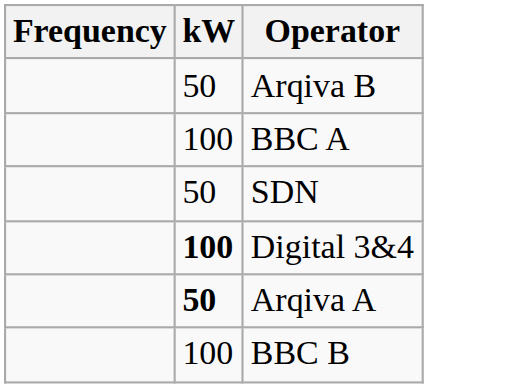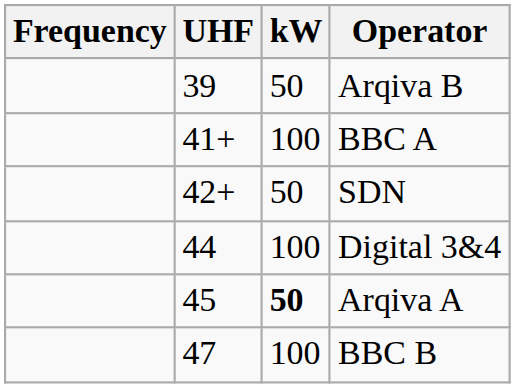 <table class="wikitable sortable">
 <tr>
 <th>Frequency</th>
+<th>UHF</th>
 <th>kW</th>
 <th>Operator</th>
 </tr>
 <tr>
 <td></td>
+<td>39</td>
 <td>50</td>
 <td>Arqiva B</td>
 </tr>
 <tr>
 <td></td>
+<td>41+</td>
 <td>100</td>
 <td>BBC A</td>
 </tr>
 <tr>
 <td></td>
+<td>42+</td>
 <td>50</td>
 <td>SDN</td>
 </tr>
 <tr>
 <td></td>
-<td><strong>100</strong></td>
+<td>44</td>
+<td>100</td>
 <td>Digital 3&4</td>
 </tr>
 <tr>
 <td></td>
+<td>45</td>
 <td><strong>50</strong></td>
 <td>Arqiva A</td>
 </tr>
 <tr>
 <td></td>
+<td>47</td>
 <td>100</td>
 <td>BBC B</td>
 </tr>
 </table>
